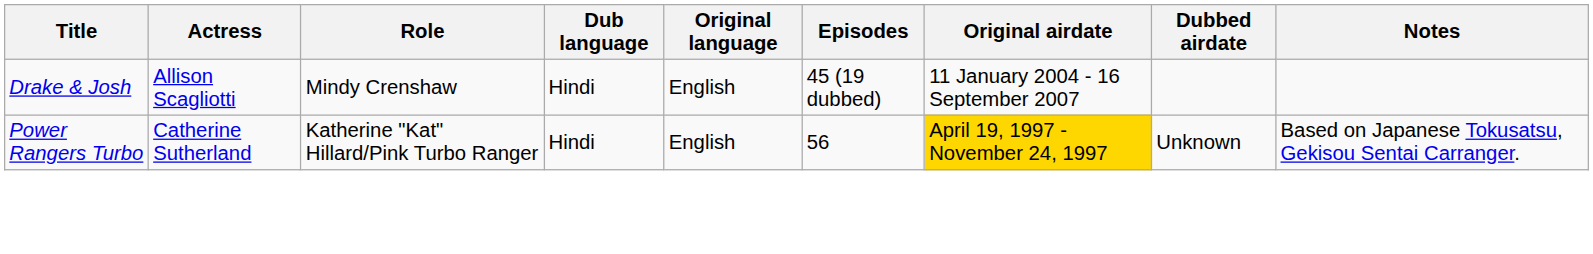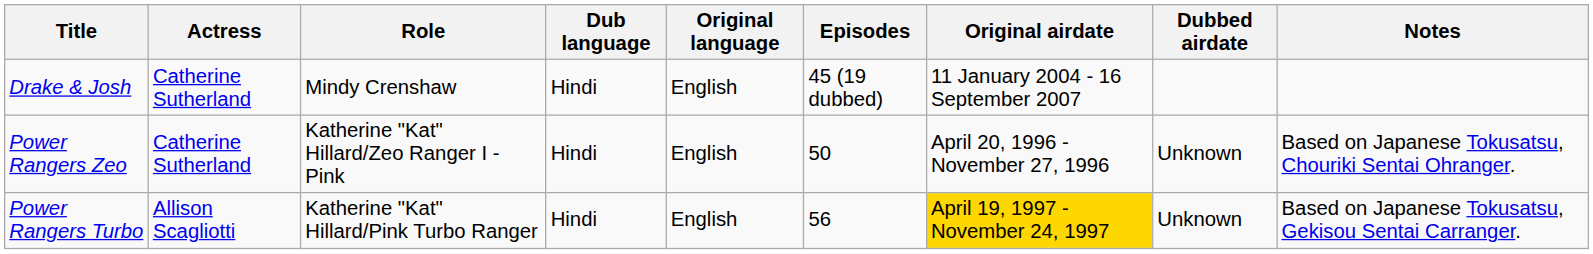 <table class="wikitable">
 <tr>
 <th>Title</th>
 <th>Actress</th>
 <th>Role</th>
 <th>Dub language</th>
 <th>Original language</th>
 <th>Episodes</th>
 <th>Original airdate</th>
 <th>Dubbed airdate</th>
 <th>Notes</th>
 </tr>
 <tr>
 <td><em><a href='#'>Drake & Josh</a></em></td>
-<td><a href='#'>Allison Scagliotti</a></td>
+<td><a href='#'>Catherine Sutherland</a></td>
 <td>Mindy Crenshaw</td>
 <td>Hindi</td>
 <td>English</td>
 <td>45 (19 dubbed)</td>
 <td>11 January 2004 - 16 September 2007</td>
 <td></td>
 <td></td>
 </tr>
 <tr>
+<td><em><a href='#'>Power Rangers Zeo</a></em></td>
+<td><a href='#'>Catherine Sutherland</a></td>
+<td>Katherine "Kat" Hillard/Zeo Ranger I - Pink</td>
+<td>Hindi</td>
+<td>English</td>
+<td>50</td>
+<td>April 20, 1996 - November 27, 1996</td>
+<td>Unknown</td>
+<td>Based on Japanese <a href='#'>Tokusatsu</a>, <a href='#'>Chouriki Sentai Ohranger</a>.</td>
+</tr>
+<tr>
 <td><em><a href='#'>Power Rangers Turbo</a></em></td>
-<td><a href='#'>Catherine Sutherland</a></td>
+<td><a href='#'>Allison Scagliotti</a></td>
 <td>Katherine "Kat" Hillard/Pink Turbo Ranger</td>
 <td>Hindi</td>
 <td>English</td>
 <td>56</td>
 <td style="background: gold;">April 19, 1997 - November 24, 1997</td>
 <td>Unknown</td>
 <td>Based on Japanese <a href='#'>Tokusatsu</a>, <a href='#'>Gekisou Sentai Carranger</a>.</td>
 </tr>
 </table>
